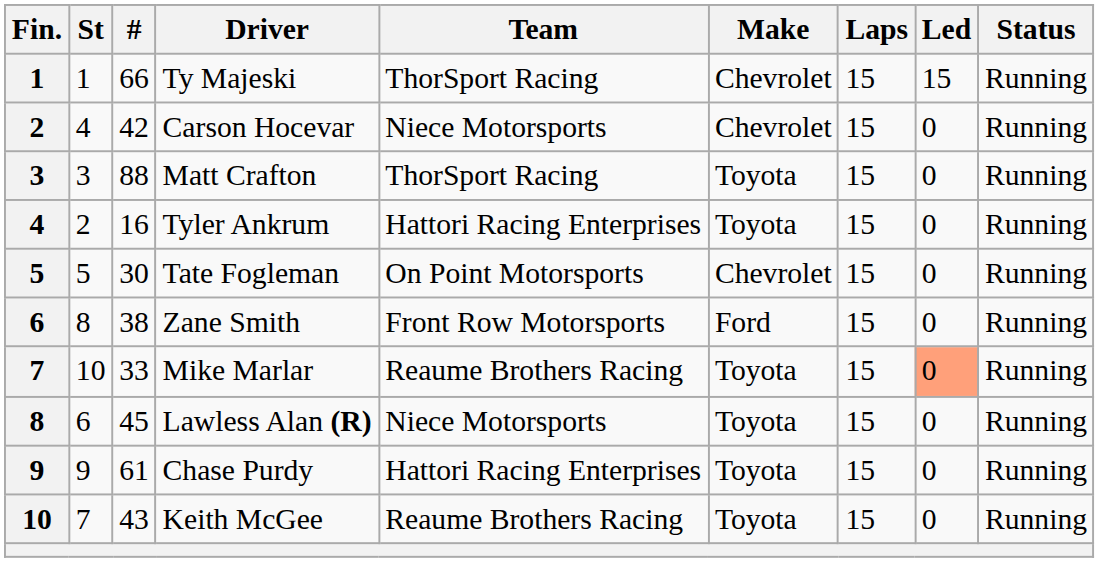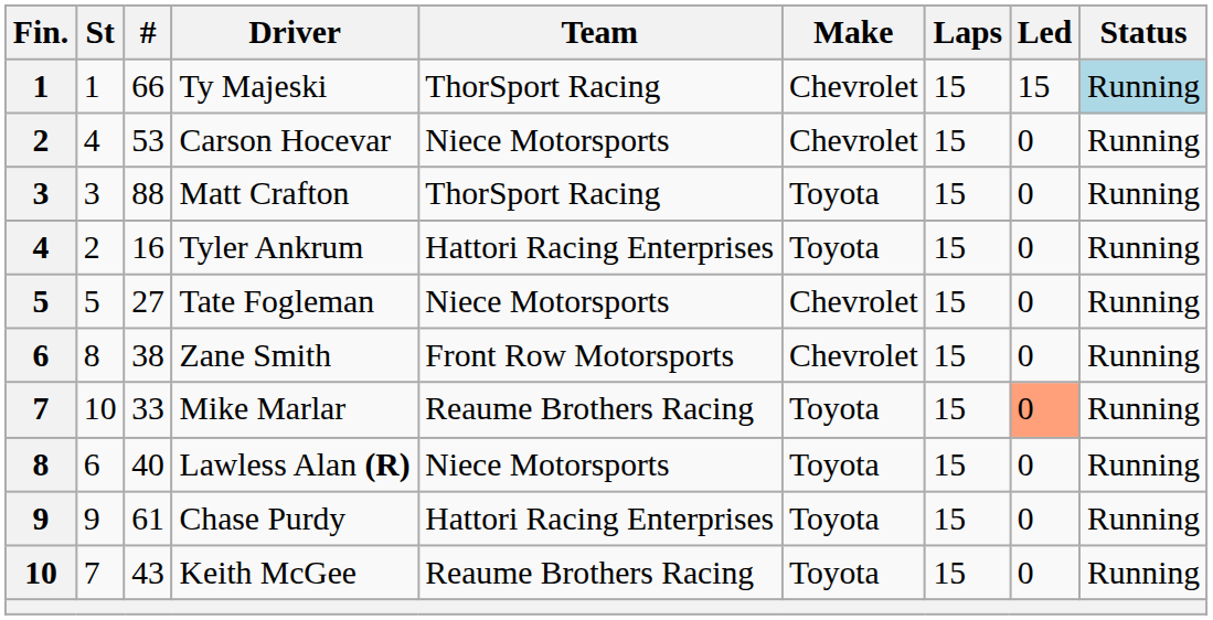 <table class="wikitable" style="font-size:95%">
 <tr>
 <th>Fin.</th>
 <th>St</th>
 <th>#</th>
 <th>Driver</th>
 <th>Team</th>
 <th>Make</th>
 <th>Laps</th>
 <th>Led</th>
 <th>Status</th>
 </tr>
 <tr>
 <th>1</th>
 <td>1</td>
 <td>66</td>
 <td>Ty Majeski</td>
 <td>ThorSport Racing</td>
 <td>Chevrolet</td>
 <td>15</td>
 <td>15</td>
-<td>Running</td>
+<td style="background: lightblue;">Running</td>
 </tr>
 <tr>
 <th>2</th>
 <td>4</td>
-<td>42</td>
+<td>53</td>
 <td>Carson Hocevar</td>
 <td>Niece Motorsports</td>
 <td>Chevrolet</td>
 <td>15</td>
 <td>0</td>
 <td>Running</td>
 </tr>
 <tr>
 <th>3</th>
 <td>3</td>
 <td>88</td>
 <td>Matt Crafton</td>
 <td>ThorSport Racing</td>
 <td>Toyota</td>
 <td>15</td>
 <td>0</td>
 <td>Running</td>
 </tr>
 <tr>
 <th>4</th>
 <td>2</td>
 <td>16</td>
 <td>Tyler Ankrum</td>
 <td>Hattori Racing Enterprises</td>
 <td>Toyota</td>
 <td>15</td>
 <td>0</td>
 <td>Running</td>
 </tr>
 <tr>
 <th>5</th>
 <td>5</td>
-<td>30</td>
+<td>27</td>
 <td>Tate Fogleman</td>
-<td>On Point Motorsports</td>
+<td>Niece Motorsports</td>
 <td>Chevrolet</td>
 <td>15</td>
 <td>0</td>
 <td>Running</td>
 </tr>
 <tr>
 <th>6</th>
 <td>8</td>
 <td>38</td>
 <td>Zane Smith</td>
 <td>Front Row Motorsports</td>
-<td>Ford</td>
+<td>Chevrolet</td>
 <td>15</td>
 <td>0</td>
 <td>Running</td>
 </tr>
 <tr>
 <th>7</th>
 <td>10</td>
 <td>33</td>
 <td>Mike Marlar</td>
 <td>Reaume Brothers Racing</td>
 <td>Toyota</td>
 <td>15</td>
 <td style="background: lightsalmon;">0</td>
 <td>Running</td>
 </tr>
 <tr>
 <th>8</th>
 <td>6</td>
-<td>45</td>
+<td>40</td>
 <td>Lawless Alan <strong>(R)</strong></td>
 <td>Niece Motorsports</td>
 <td>Toyota</td>
 <td>15</td>
 <td>0</td>
 <td>Running</td>
 </tr>
 <tr>
 <th>9</th>
 <td>9</td>
 <td>61</td>
 <td>Chase Purdy</td>
 <td>Hattori Racing Enterprises</td>
 <td>Toyota</td>
 <td>15</td>
 <td>0</td>
 <td>Running</td>
 </tr>
 <tr>
 <th>10</th>
 <td>7</td>
 <td>43</td>
 <td>Keith McGee</td>
 <td>Reaume Brothers Racing</td>
 <td>Toyota</td>
 <td>15</td>
 <td>0</td>
 <td>Running</td>
 </tr>
 <tr>
 <th colspan="9"></th>
 </tr>
 </table>
